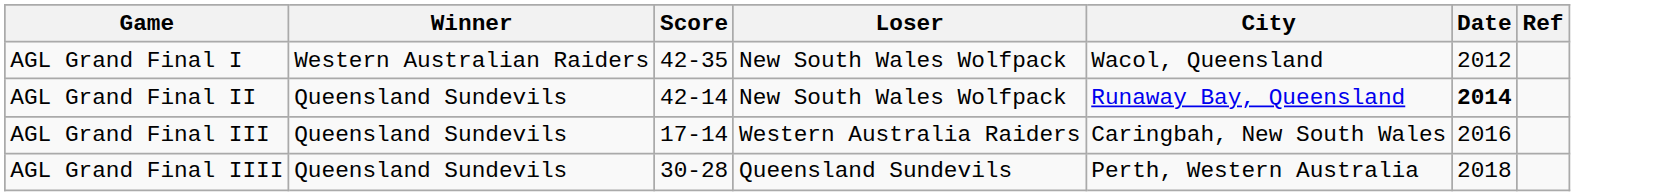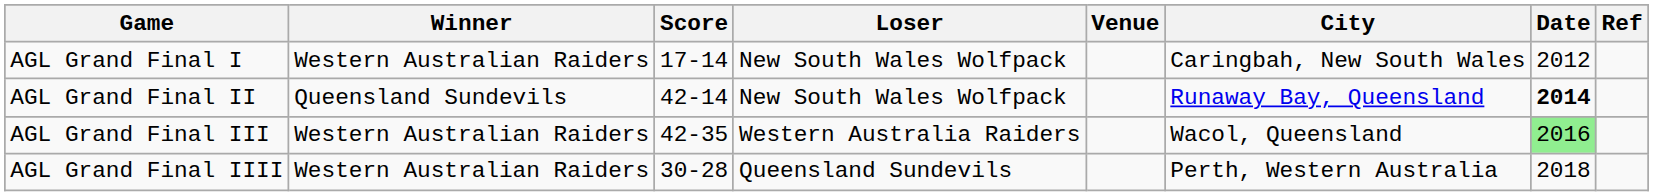 <table class="wikitable">
 <tr>
 <th>Game</th>
 <th>Winner</th>
 <th>Score</th>
 <th>Loser</th>
+<th>Venue</th>
 <th>City</th>
 <th>Date</th>
 <th>Ref</th>
 </tr>
 <tr>
 <td>AGL Grand Final I</td>
 <td>Western Australian Raiders</td>
-<td>42-35</td>
+<td>17-14</td>
 <td>New South Wales Wolfpack</td>
-<td>Wacol, Queensland</td>
+<td></td>
+<td>Caringbah, New South Wales</td>
 <td>2012</td>
 <td></td>
 </tr>
 <tr>
 <td>AGL Grand Final II</td>
 <td>Queensland Sundevils</td>
 <td>42-14</td>
 <td>New South Wales Wolfpack</td>
+<td></td>
 <td><a href='#'>Runaway Bay, Queensland</a></td>
 <td><strong>2014</strong></td>
 <td></td>
 </tr>
 <tr>
 <td>AGL Grand Final III</td>
-<td>Queensland Sundevils</td>
-<td>17-14</td>
+<td>Western Australian Raiders</td>
+<td>42-35</td>
 <td>Western Australia Raiders</td>
-<td>Caringbah, New South Wales</td>
-<td>2016</td>
+<td></td>
+<td>Wacol, Queensland</td>
+<td style="background: lightgreen;">2016</td>
 <td></td>
 </tr>
 <tr>
 <td>AGL Grand Final IIII</td>
-<td>Queensland Sundevils</td>
+<td>Western Australian Raiders</td>
 <td>30-28</td>
 <td>Queensland Sundevils</td>
+<td></td>
 <td>Perth, Western Australia</td>
 <td>2018</td>
 <td></td>
 </tr>
 </table>
